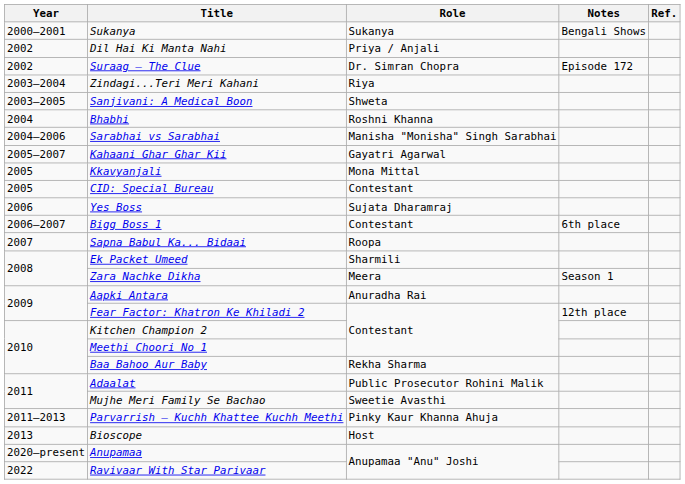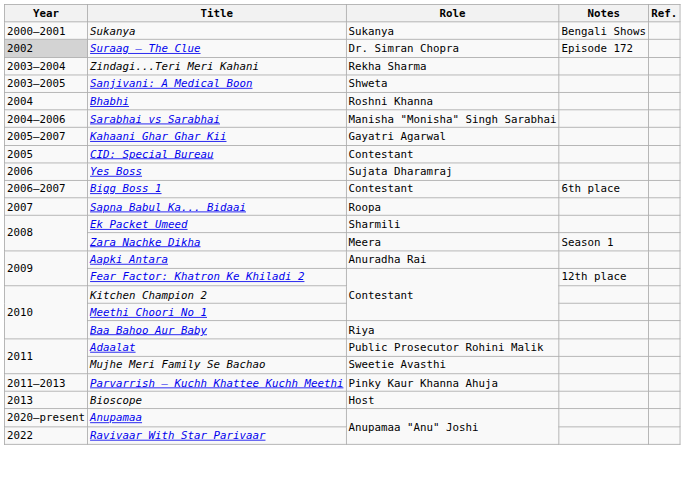 <table class="wikitable sortable">
 <tr>
 <th>Year</th>
 <th>Title</th>
 <th>Role</th>
 <th class="unsortable">Notes</th>
 <th class="unsortable">Ref.</th>
 </tr>
 <tr>
 <td>2000–2001</td>
 <td><em>Sukanya</em></td>
 <td>Sukanya</td>
 <td>Bengali Shows</td>
 <td></td>
 </tr>
 <tr>
-<td>2002</td>
-<td><em>Dil Hai Ki Manta Nahi</em></td>
-<td>Priya / Anjali</td>
-<td></td>
-<td></td>
-</tr>
-<tr>
-<td>2002</td>
+<td style="background: lightgrey;">2002</td>
 <td><em><a href='#'>Suraag – The Clue</a></em></td>
 <td>Dr. Simran Chopra</td>
 <td>Episode 172</td>
 <td></td>
 </tr>
 <tr>
 <td>2003–2004</td>
 <td><em>Zindagi...Teri Meri Kahani</em></td>
-<td>Riya</td>
+<td>Rekha Sharma</td>
 <td></td>
 <td></td>
 </tr>
 <tr>
 <td>2003–2005</td>
 <td><em><a href='#'>Sanjivani: A Medical Boon</a></em></td>
 <td>Shweta</td>
 <td></td>
 <td></td>
 </tr>
 <tr>
 <td>2004</td>
 <td><em><a href='#'>Bhabhi</a></em></td>
 <td>Roshni Khanna</td>
 <td></td>
 <td></td>
 </tr>
 <tr>
 <td>2004–2006</td>
 <td><em><a href='#'>Sarabhai vs Sarabhai</a></em></td>
 <td>Manisha "Monisha" Singh Sarabhai</td>
 <td></td>
 <td></td>
 </tr>
 <tr>
 <td>2005–2007</td>
 <td><em><a href='#'>Kahaani Ghar Ghar Kii</a></em></td>
 <td>Gayatri Agarwal</td>
-<td></td>
-<td></td>
-</tr>
-<tr>
-<td>2005</td>
-<td><em><a href='#'>Kkavyanjali</a></em></td>
-<td>Mona Mittal</td>
 <td></td>
 <td></td>
 </tr>
 <tr>
 <td>2005</td>
 <td><em><a href='#'>CID: Special Bureau</a></em></td>
 <td>Contestant</td>
 <td></td>
 <td></td>
 </tr>
 <tr>
 <td>2006</td>
 <td><em><a href='#'>Yes Boss</a></em></td>
 <td>Sujata Dharamraj</td>
 <td></td>
 <td></td>
 </tr>
 <tr>
 <td>2006–2007</td>
 <td><em><a href='#'>Bigg Boss 1</a></em></td>
 <td>Contestant</td>
 <td>6th place</td>
 <td></td>
 </tr>
 <tr>
 <td>2007</td>
 <td><em><a href='#'>Sapna Babul Ka... Bidaai</a></em></td>
 <td>Roopa</td>
 <td></td>
 <td></td>
 </tr>
 <tr>
 <td rowspan="2">2008</td>
 <td><em><a href='#'>Ek Packet Umeed</a></em></td>
 <td>Sharmili</td>
 <td></td>
 <td></td>
 </tr>
 <tr>
 <td><em><a href='#'>Zara Nachke Dikha</a></em></td>
 <td>Meera</td>
 <td>Season 1</td>
 <td></td>
 </tr>
 <tr>
 <td rowspan="2">2009</td>
 <td><em><a href='#'>Aapki Antara</a></em></td>
 <td>Anuradha Rai</td>
 <td></td>
 <td></td>
 </tr>
 <tr>
 <td><em><a href='#'>Fear Factor: Khatron Ke Khiladi 2</a></em></td>
 <td rowspan="3">Contestant</td>
 <td>12th place</td>
 <td></td>
 </tr>
 <tr>
 <td rowspan="3">2010</td>
 <td><em>Kitchen Champion 2</em></td>
 <td></td>
 <td></td>
 </tr>
 <tr>
 <td><em><a href='#'>Meethi Choori No 1</a></em></td>
 <td></td>
 <td></td>
 </tr>
 <tr>
 <td><em><a href='#'>Baa Bahoo Aur Baby</a></em></td>
-<td>Rekha Sharma</td>
+<td>Riya</td>
 <td></td>
 <td></td>
 </tr>
 <tr>
 <td rowspan="2">2011</td>
 <td><em><a href='#'>Adaalat</a></em></td>
 <td>Public Prosecutor Rohini Malik</td>
 <td></td>
 <td></td>
 </tr>
 <tr>
 <td><em>Mujhe Meri Family Se Bachao</em></td>
 <td>Sweetie Avasthi</td>
 <td></td>
 <td></td>
 </tr>
 <tr>
 <td>2011–2013</td>
 <td><em><a href='#'>Parvarrish – Kuchh Khattee Kuchh Meethi</a></em></td>
 <td>Pinky Kaur Khanna Ahuja</td>
 <td></td>
 <td></td>
 </tr>
 <tr>
 <td>2013</td>
 <td><em>Bioscope</em></td>
 <td>Host</td>
 <td></td>
 <td></td>
 </tr>
 <tr>
 <td>2020–present</td>
 <td><em><a href='#'>Anupamaa</a></em></td>
 <td rowspan="2">Anupamaa "Anu" Joshi</td>
 <td></td>
 <td></td>
 </tr>
 <tr>
 <td>2022</td>
 <td><em><a href='#'>Ravivaar With Star Parivaar</a></em></td>
 <td></td>
 <td></td>
 </tr>
 </table>
